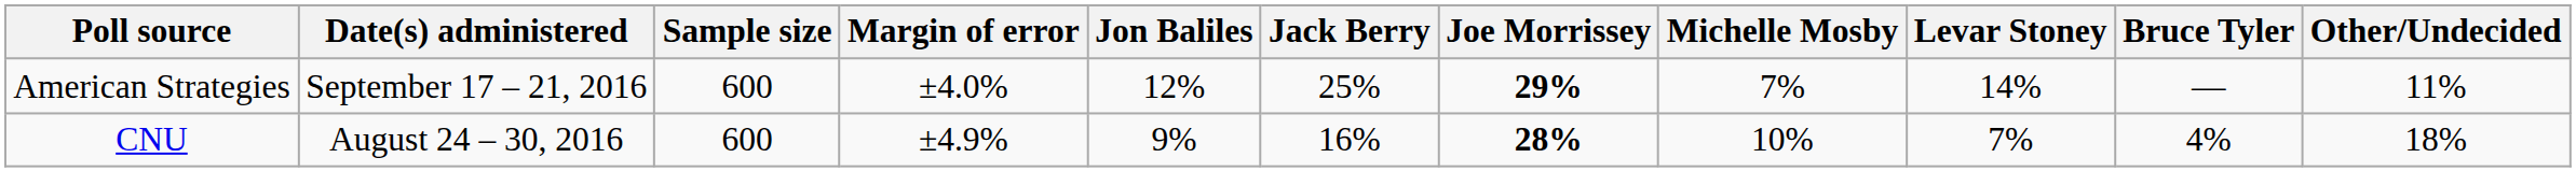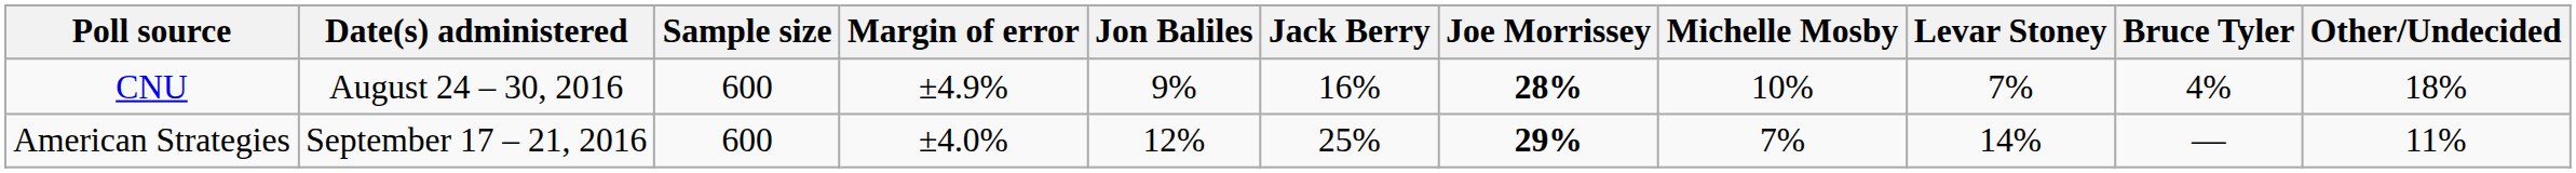 <table class="wikitable">
 <tr>
 <th>Poll source</th>
 <th>Date(s) administered</th>
 <th>Sample size</th>
 <th>Margin of error</th>
 <th>Jon Baliles</th>
 <th>Jack Berry</th>
 <th>Joe Morrissey</th>
 <th>Michelle Mosby</th>
 <th>Levar Stoney</th>
 <th>Bruce Tyler</th>
 <th>Other/Undecided</th>
 </tr>
 <tr style="text-align:center;">
+<td><a href='#'>CNU</a></td>
+<td>August 24 – 30, 2016</td>
+<td>600</td>
+<td>±4.9%</td>
+<td>9%</td>
+<td>16%</td>
+<td><strong>28%</strong></td>
+<td>10%</td>
+<td>7%</td>
+<td>4%</td>
+<td>18%</td>
+</tr>
+<tr style="text-align:center;">
 <td>American Strategies</td>
 <td>September 17 – 21, 2016</td>
 <td>600</td>
 <td>±4.0%</td>
 <td>12%</td>
 <td>25%</td>
 <td><strong>29%</strong></td>
 <td>7%</td>
 <td>14%</td>
 <td>—</td>
 <td>11%</td>
 </tr>
-<tr style="text-align:center;">
-<td><a href='#'>CNU</a></td>
-<td>August 24 – 30, 2016</td>
-<td>600</td>
-<td>±4.9%</td>
-<td>9%</td>
-<td>16%</td>
-<td><strong>28%</strong></td>
-<td>10%</td>
-<td>7%</td>
-<td>4%</td>
-<td>18%</td>
-</tr>
 </table>
